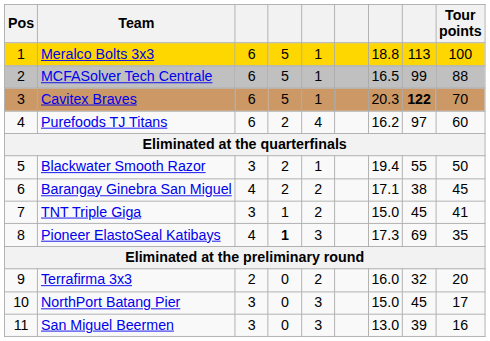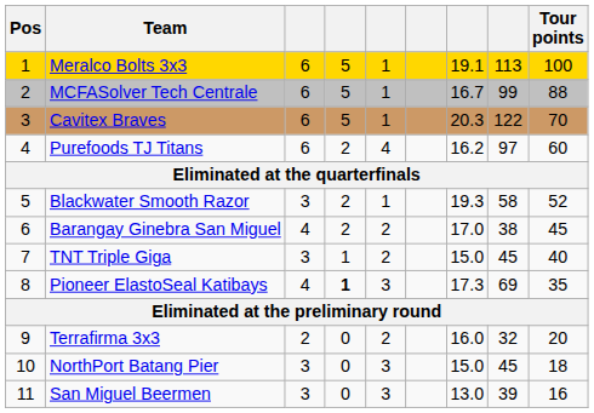 <table class="wikitable" style="text-align:center">
 <tr>
 <th width=30>Pos</th>
 <th width=180>Team</th>
 <th width=30></th>
 <th width=30></th>
 <th width=30></th>
 <th width=30></th>
 <th width=30></th>
 <th width=30></th>
 <th width=30>Tour points</th>
 </tr>
 <tr bgcolor=gold>
 <td>1</td>
 <td align=left><a href='#'>Meralco Bolts 3x3</a></td>
 <td>6</td>
 <td>5</td>
 <td>1</td>
 <td></td>
-<td>18.8</td>
+<td>19.1</td>
 <td>113</td>
 <td>100</td>
 </tr>
 <tr bgcolor=silver>
 <td>2</td>
 <td align=left><a href='#'>MCFASolver Tech Centrale</a></td>
 <td>6</td>
 <td>5</td>
 <td>1</td>
 <td></td>
-<td>16.5</td>
+<td>16.7</td>
 <td>99</td>
 <td>88</td>
 </tr>
 <tr bgcolor=cc9966>
 <td>3</td>
 <td align=left><a href='#'>Cavitex Braves</a></td>
 <td>6</td>
 <td>5</td>
 <td>1</td>
 <td></td>
 <td>20.3</td>
-<td><strong>122</strong></td>
+<td>122</td>
 <td>70</td>
 </tr>
 <tr>
 <td>4</td>
 <td align=left><a href='#'>Purefoods TJ Titans</a></td>
 <td>6</td>
 <td>2</td>
 <td>4</td>
 <td></td>
 <td>16.2</td>
 <td>97</td>
 <td>60</td>
 </tr>
 <tr>
 <th colspan=9>Eliminated at the quarterfinals</th>
 </tr>
 <tr>
 <td>5</td>
 <td align=left><a href='#'>Blackwater Smooth Razor</a></td>
 <td>3</td>
 <td>2</td>
 <td>1</td>
 <td></td>
-<td>19.4</td>
-<td>55</td>
-<td>50</td>
+<td>19.3</td>
+<td>58</td>
+<td>52</td>
 </tr>
 <tr>
 <td>6</td>
 <td align=left nowrap><a href='#'>Barangay Ginebra San Miguel</a></td>
 <td>4</td>
 <td>2</td>
 <td>2</td>
 <td></td>
-<td>17.1</td>
+<td>17.0</td>
 <td>38</td>
 <td>45</td>
 </tr>
 <tr>
 <td>7</td>
 <td align=left><a href='#'>TNT Triple Giga</a></td>
 <td>3</td>
 <td>1</td>
 <td>2</td>
 <td></td>
 <td>15.0</td>
 <td>45</td>
-<td>41</td>
+<td>40</td>
 </tr>
 <tr>
 <td>8</td>
 <td align=left><a href='#'>Pioneer ElastoSeal Katibays</a></td>
 <td>4</td>
 <td><strong>1</strong></td>
 <td>3</td>
 <td></td>
 <td>17.3</td>
 <td>69</td>
 <td>35</td>
 </tr>
 <tr>
 <th colspan=9>Eliminated at the preliminary round</th>
 </tr>
 <tr>
 <td>9</td>
 <td align=left><a href='#'>Terrafirma 3x3</a></td>
 <td>2</td>
 <td>0</td>
 <td>2</td>
 <td></td>
 <td>16.0</td>
 <td>32</td>
 <td>20</td>
 </tr>
 <tr>
 <td>10</td>
 <td align=left><a href='#'>NorthPort Batang Pier</a></td>
 <td>3</td>
 <td>0</td>
 <td>3</td>
 <td></td>
 <td>15.0</td>
 <td>45</td>
-<td>17</td>
+<td>18</td>
 </tr>
 <tr>
 <td>11</td>
 <td align=left><a href='#'>San Miguel Beermen</a></td>
 <td>3</td>
 <td>0</td>
 <td>3</td>
 <td></td>
 <td>13.0</td>
 <td>39</td>
 <td>16</td>
 </tr>
 </table>
